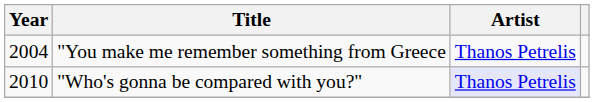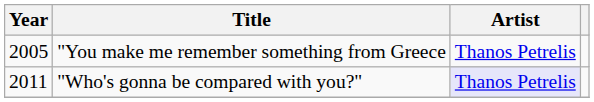 <table class="wikitable sortable">
 <tr>
 <th>Year</th>
 <th>Title</th>
 <th>Artist</th>
 <th class="unsortable"></th>
 </tr>
 <tr>
-<td>2004</td>
+<td>2005</td>
 <td>"You make me remember something from Greece<em></td>
 <td><a href='#'>Thanos Petrelis</a></td>
 <td></td>
 </tr>
 <tr>
-<td>2010</td>
+<td>2011</td>
 <td>"Who's gonna be compared with you?"</td>
 <td style="background: lavender;"><a href='#'>Thanos Petrelis</a></td>
 <td></td>
 </tr>
 <tr>
 </tr>
 </table>
